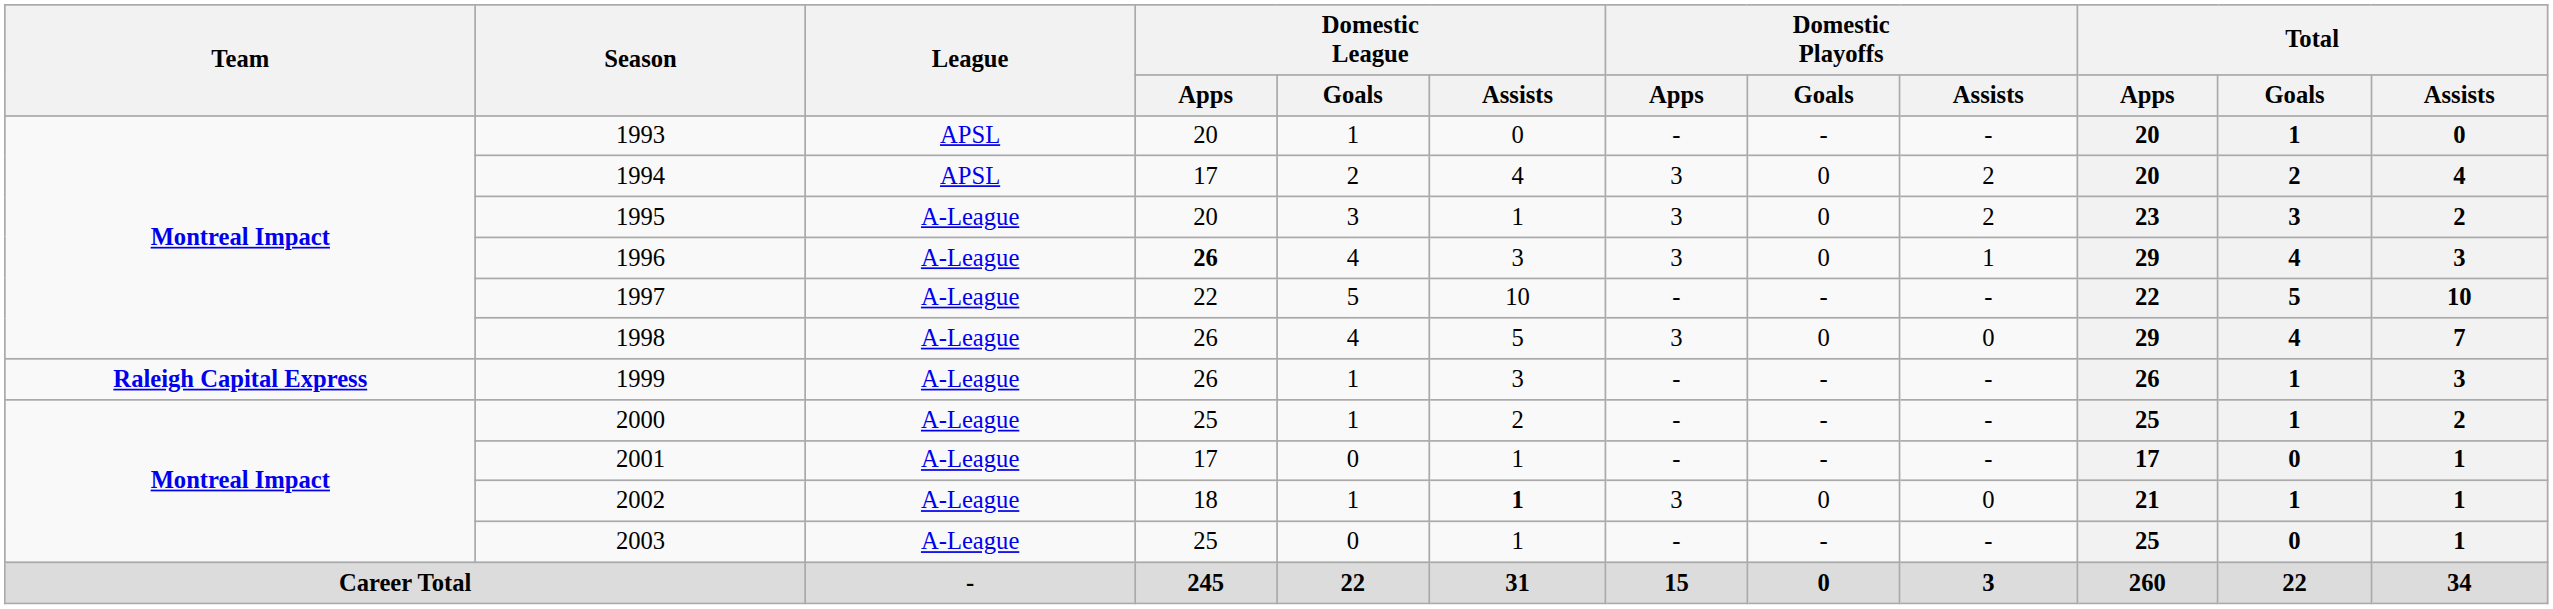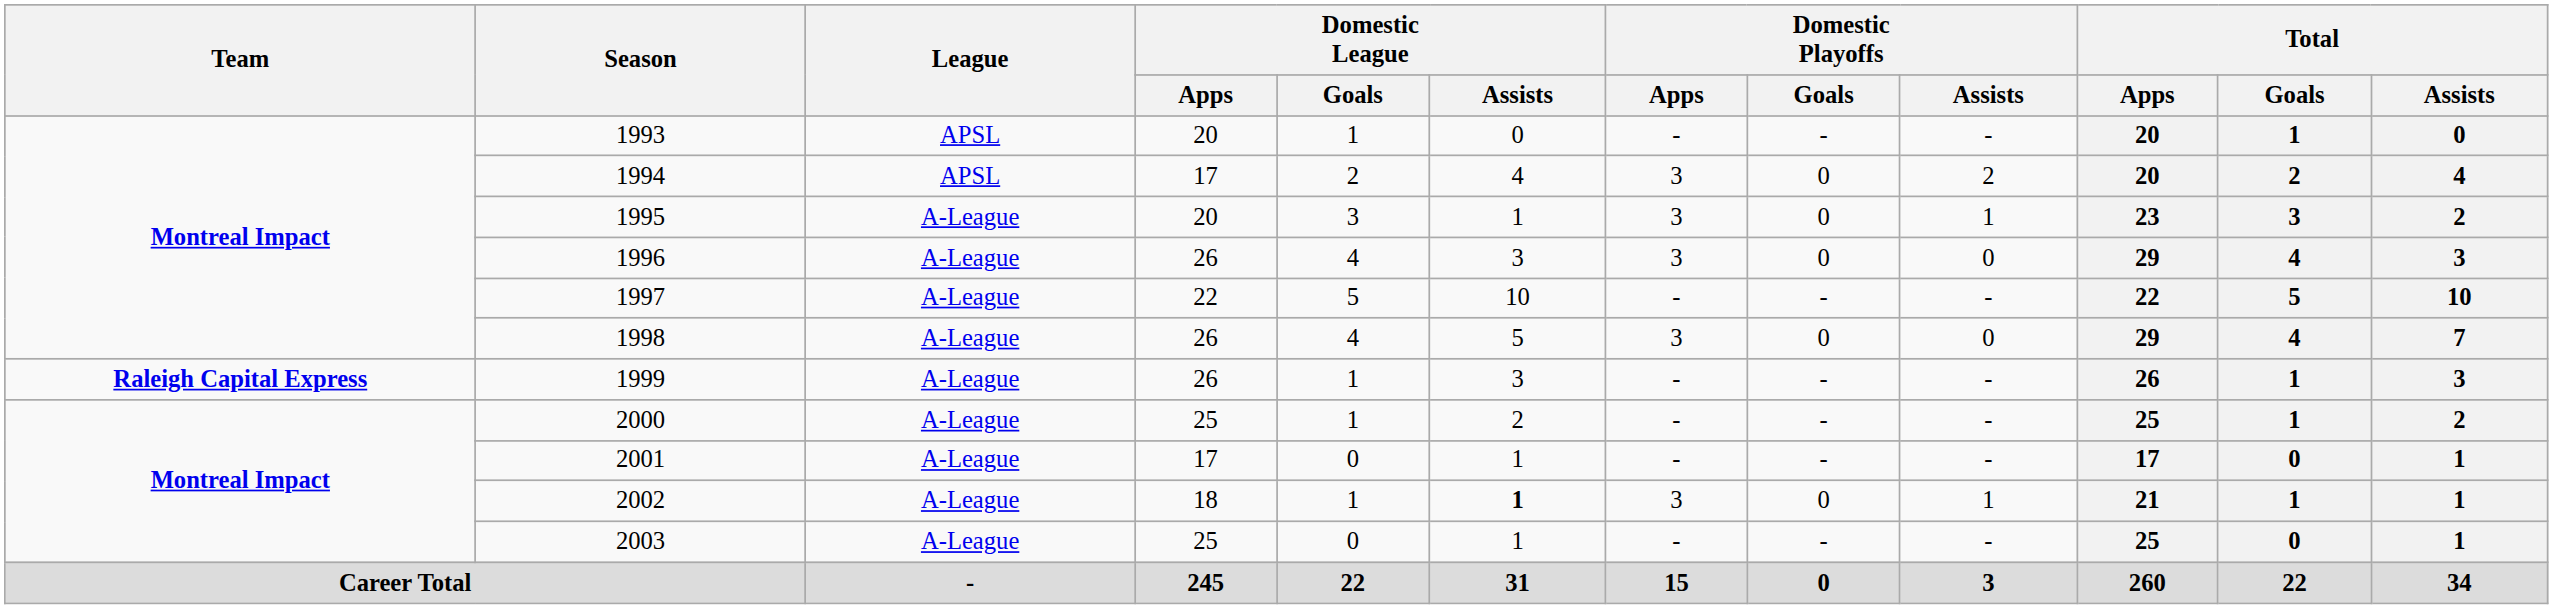 <table class="wikitable" style=font-size:90% text-align: center width=75%>
 <tr>
 <th rowspan=2 width=10%><strong>Team</strong></th>
 <th rowspan=2 width=7%><strong>Season</strong></th>
 <th rowspan=2 width=7%><strong>League</strong></th>
 <th colspan=3 width=10%>Domestic<br>League</th>
 <th colspan=3 width=10%>Domestic<br>Playoffs</th>
 <th colspan=3 width=10%>Total</th>
 </tr>
 <tr>
 <th align=center><strong>Apps</strong></th>
 <th align=center><strong>Goals</strong></th>
 <th align=center><strong>Assists</strong></th>
 <th align=center><strong>Apps</strong></th>
 <th align=center><strong>Goals</strong></th>
 <th align=center><strong>Assists</strong></th>
 <th align=center><strong>Apps</strong></th>
 <th align=center><strong>Goals</strong></th>
 <th align=center><strong>Assists</strong></th>
 </tr>
 <tr>
 <td rowspan=6 align=center><strong><a href='#'>Montreal Impact</a></strong></td>
 <td align=center>1993</td>
 <td align=center><a href='#'>APSL</a></td>
 <td align=center>20</td>
 <td align=center>1</td>
 <td align=center>0</td>
 <td align=center>-</td>
 <td align=center>-</td>
 <td align=center>-</td>
 <th align=center><strong>20</strong></th>
 <th align=center><strong>1</strong></th>
 <th align=center><strong>0</strong></th>
 </tr>
 <tr>
 <td align=center>1994</td>
 <td align=center><a href='#'>APSL</a></td>
 <td align=center>17</td>
 <td align=center>2</td>
 <td align=center>4</td>
 <td align=center>3</td>
 <td align=center>0</td>
 <td align=center>2</td>
 <th align=center><strong>20</strong></th>
 <th align=center><strong>2</strong></th>
 <th align=center><strong>4</strong></th>
 </tr>
 <tr>
 <td align=center>1995</td>
 <td align=center><a href='#'>A-League</a></td>
 <td align=center>20</td>
 <td align=center>3</td>
 <td align=center>1</td>
 <td align=center>3</td>
 <td align=center>0</td>
-<td align=center>2</td>
+<td align=center>1</td>
 <th align=center><strong>23</strong></th>
 <th align=center><strong>3</strong></th>
 <th align=center><strong>2</strong></th>
 </tr>
 <tr>
 <td align=center>1996</td>
 <td align=center><a href='#'>A-League</a></td>
-<td align=center><strong>26</strong></td>
+<td align=center>26</td>
 <td align=center>4</td>
 <td align=center>3</td>
 <td align=center>3</td>
 <td align=center>0</td>
-<td align=center>1</td>
+<td align=center>0</td>
 <th align=center><strong>29</strong></th>
 <th align=center><strong>4</strong></th>
 <th align=center><strong>3</strong></th>
 </tr>
 <tr>
 <td align=center>1997</td>
 <td align=center><a href='#'>A-League</a></td>
 <td align=center>22</td>
 <td align=center>5</td>
 <td align=center>10</td>
 <td align=center>-</td>
 <td align=center>-</td>
 <td align=center>-</td>
 <th align=center><strong>22</strong></th>
 <th align=center><strong>5</strong></th>
 <th align=center><strong>10</strong></th>
 </tr>
 <tr>
 <td align=center>1998</td>
 <td align=center><a href='#'>A-League</a></td>
 <td align=center>26</td>
 <td align=center>4</td>
 <td align=center>5</td>
 <td align=center>3</td>
 <td align=center>0</td>
 <td align=center>0</td>
 <th align=center><strong>29</strong></th>
 <th align=center><strong>4</strong></th>
 <th align=center><strong>7</strong></th>
 </tr>
 <tr>
 <td rowspan=1 align=center><strong><a href='#'>Raleigh Capital Express</a></strong></td>
 <td align=center>1999</td>
 <td align=center><a href='#'>A-League</a></td>
 <td align=center>26</td>
 <td align=center>1</td>
 <td align=center>3</td>
 <td align=center>-</td>
 <td align=center>-</td>
 <td align=center>-</td>
 <th align=center><strong>26</strong></th>
 <th align=center><strong>1</strong></th>
 <th align=center><strong>3</strong></th>
 </tr>
 <tr>
 <td rowspan=4 align=center><strong><a href='#'>Montreal Impact</a></strong></td>
 <td align=center>2000</td>
 <td align=center><a href='#'>A-League</a></td>
 <td align=center>25</td>
 <td align=center>1</td>
 <td align=center>2</td>
 <td align=center>-</td>
 <td align=center>-</td>
 <td align=center>-</td>
 <th align=center><strong>25</strong></th>
 <th align=center><strong>1</strong></th>
 <th align=center><strong>2</strong></th>
 </tr>
 <tr>
 <td align=center>2001</td>
 <td align=center><a href='#'>A-League</a></td>
 <td align=center>17</td>
 <td align=center>0</td>
 <td align=center>1</td>
 <td align=center>-</td>
 <td align=center>-</td>
 <td align=center>-</td>
 <th align=center><strong>17</strong></th>
 <th align=center><strong>0</strong></th>
 <th align=center><strong>1</strong></th>
 </tr>
 <tr>
 <td align=center>2002</td>
 <td align=center><a href='#'>A-League</a></td>
 <td align=center>18</td>
 <td align=center>1</td>
 <td align=center><strong>1</strong></td>
 <td align=center>3</td>
 <td align=center>0</td>
-<td align=center>0</td>
+<td align=center>1</td>
 <th align=center><strong>21</strong></th>
 <th align=center><strong>1</strong></th>
 <th align=center><strong>1</strong></th>
 </tr>
 <tr>
 <td align=center>2003</td>
 <td align=center><a href='#'>A-League</a></td>
 <td align=center>25</td>
 <td align=center>0</td>
 <td align=center>1</td>
 <td align=center>-</td>
 <td align=center>-</td>
 <td align=center>-</td>
 <th align=center><strong>25</strong></th>
 <th align=center><strong>0</strong></th>
 <th align=center><strong>1</strong></th>
 </tr>
 <tr>
 <th style="background: #DCDCDC" colspan="2"><strong>Career Total</strong></th>
 <th style="background: #DCDCDC" align=center><strong>-</strong></th>
 <th style="background: #DCDCDC" align=center><strong>245</strong></th>
 <th style="background: #DCDCDC" align=center><strong>22</strong></th>
 <th style="background: #DCDCDC" align=center><strong>31</strong></th>
 <th style="background: #DCDCDC" align=center><strong>15</strong></th>
 <th style="background: #DCDCDC" align=center><strong>0</strong></th>
 <th style="background: #DCDCDC" align=center><strong>3</strong></th>
 <th style="background: #DCDCDC" align=center><strong>260</strong></th>
 <th style="background: #DCDCDC" align=center><strong>22</strong></th>
 <th style="background: #DCDCDC" align=center><strong>34</strong></th>
 </tr>
 </table>
